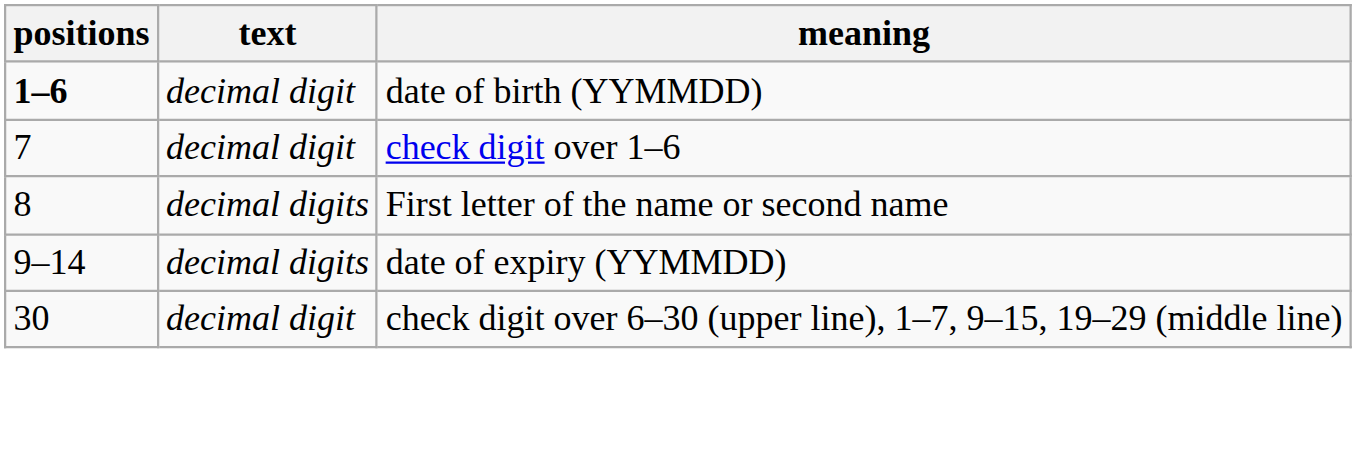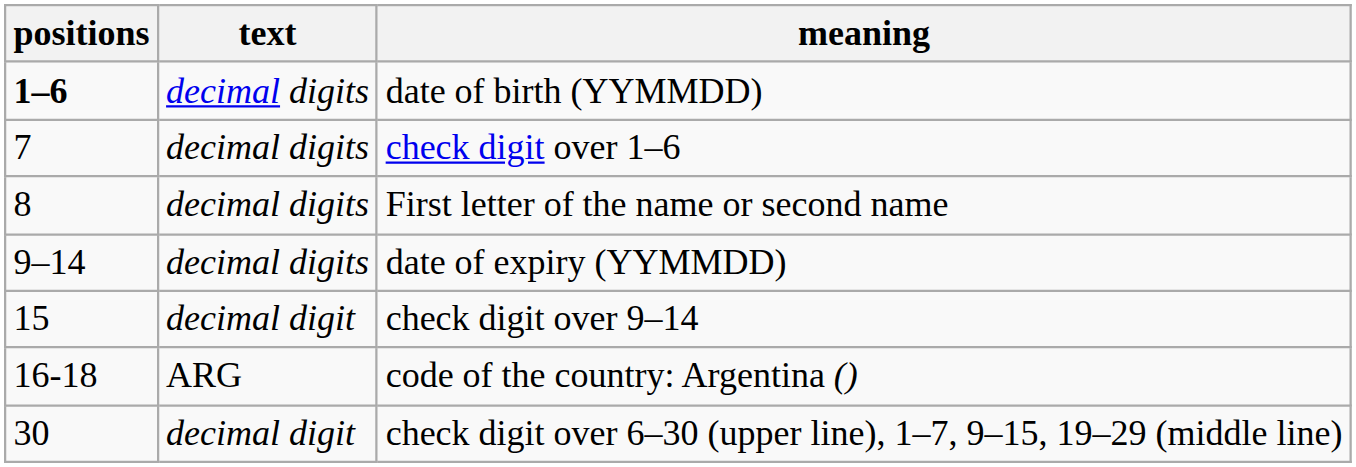 <table class="wikitable">
 <tr>
 <th>positions</th>
 <th>text</th>
 <th>meaning</th>
 </tr>
 <tr>
 <td><strong>1–6</strong></td>
-<td><em>decimal digit</em></td>
+<td><em><a href='#'>decimal</a> digits</em></td>
 <td>date of birth (YYMMDD)</td>
 </tr>
 <tr>
 <td>7</td>
-<td><em>decimal digit</em></td>
+<td><em>decimal digits</em></td>
 <td><a href='#'>check digit</a> over 1–6</td>
 </tr>
 <tr>
 <td>8</td>
 <td><em>decimal digits</em></td>
 <td>First letter of the name or second name</td>
 </tr>
 <tr>
 <td>9–14</td>
 <td><em>decimal digits</em></td>
 <td>date of expiry (YYMMDD)</td>
 </tr>
 <tr>
+<td>15</td>
+<td><em>decimal digit</em></td>
+<td>check digit over 9–14</td>
+</tr>
+<tr>
+<td>16-18</td>
+<td>ARG</td>
+<td>code of the country: Argentina <em>()</em></td>
+</tr>
+<tr>
 <td>30</td>
 <td><em>decimal digit</em></td>
 <td>check digit over 6–30 (upper line), 1–7, 9–15, 19–29 (middle line)</td>
 </tr>
 </table>
